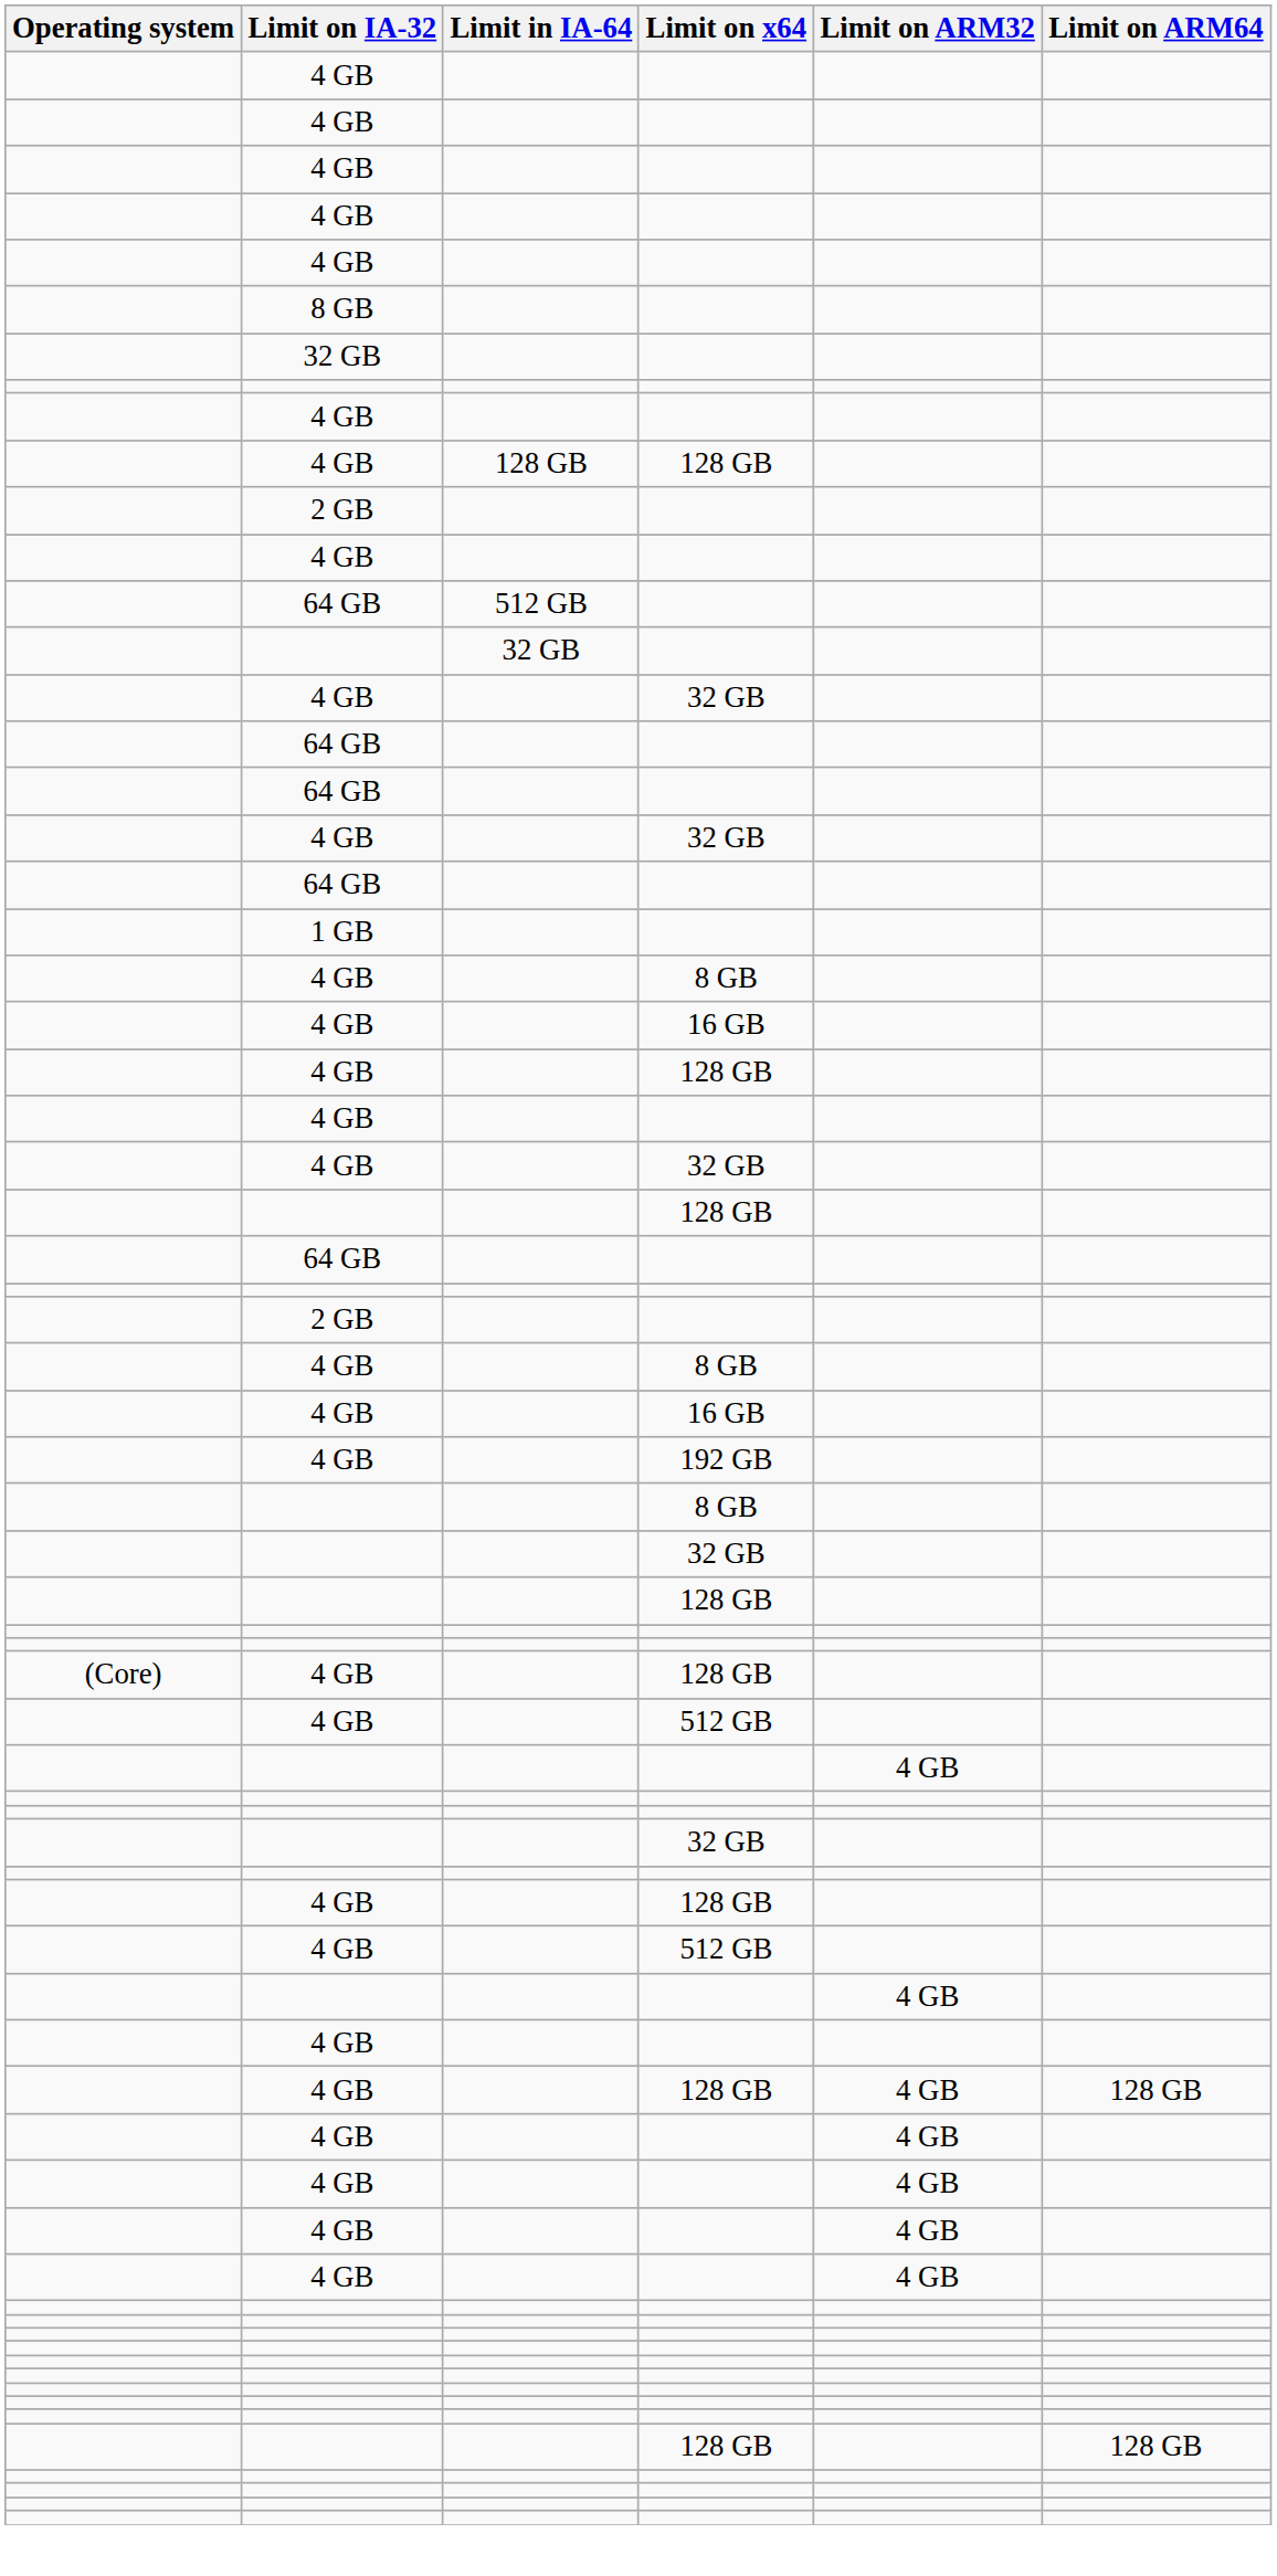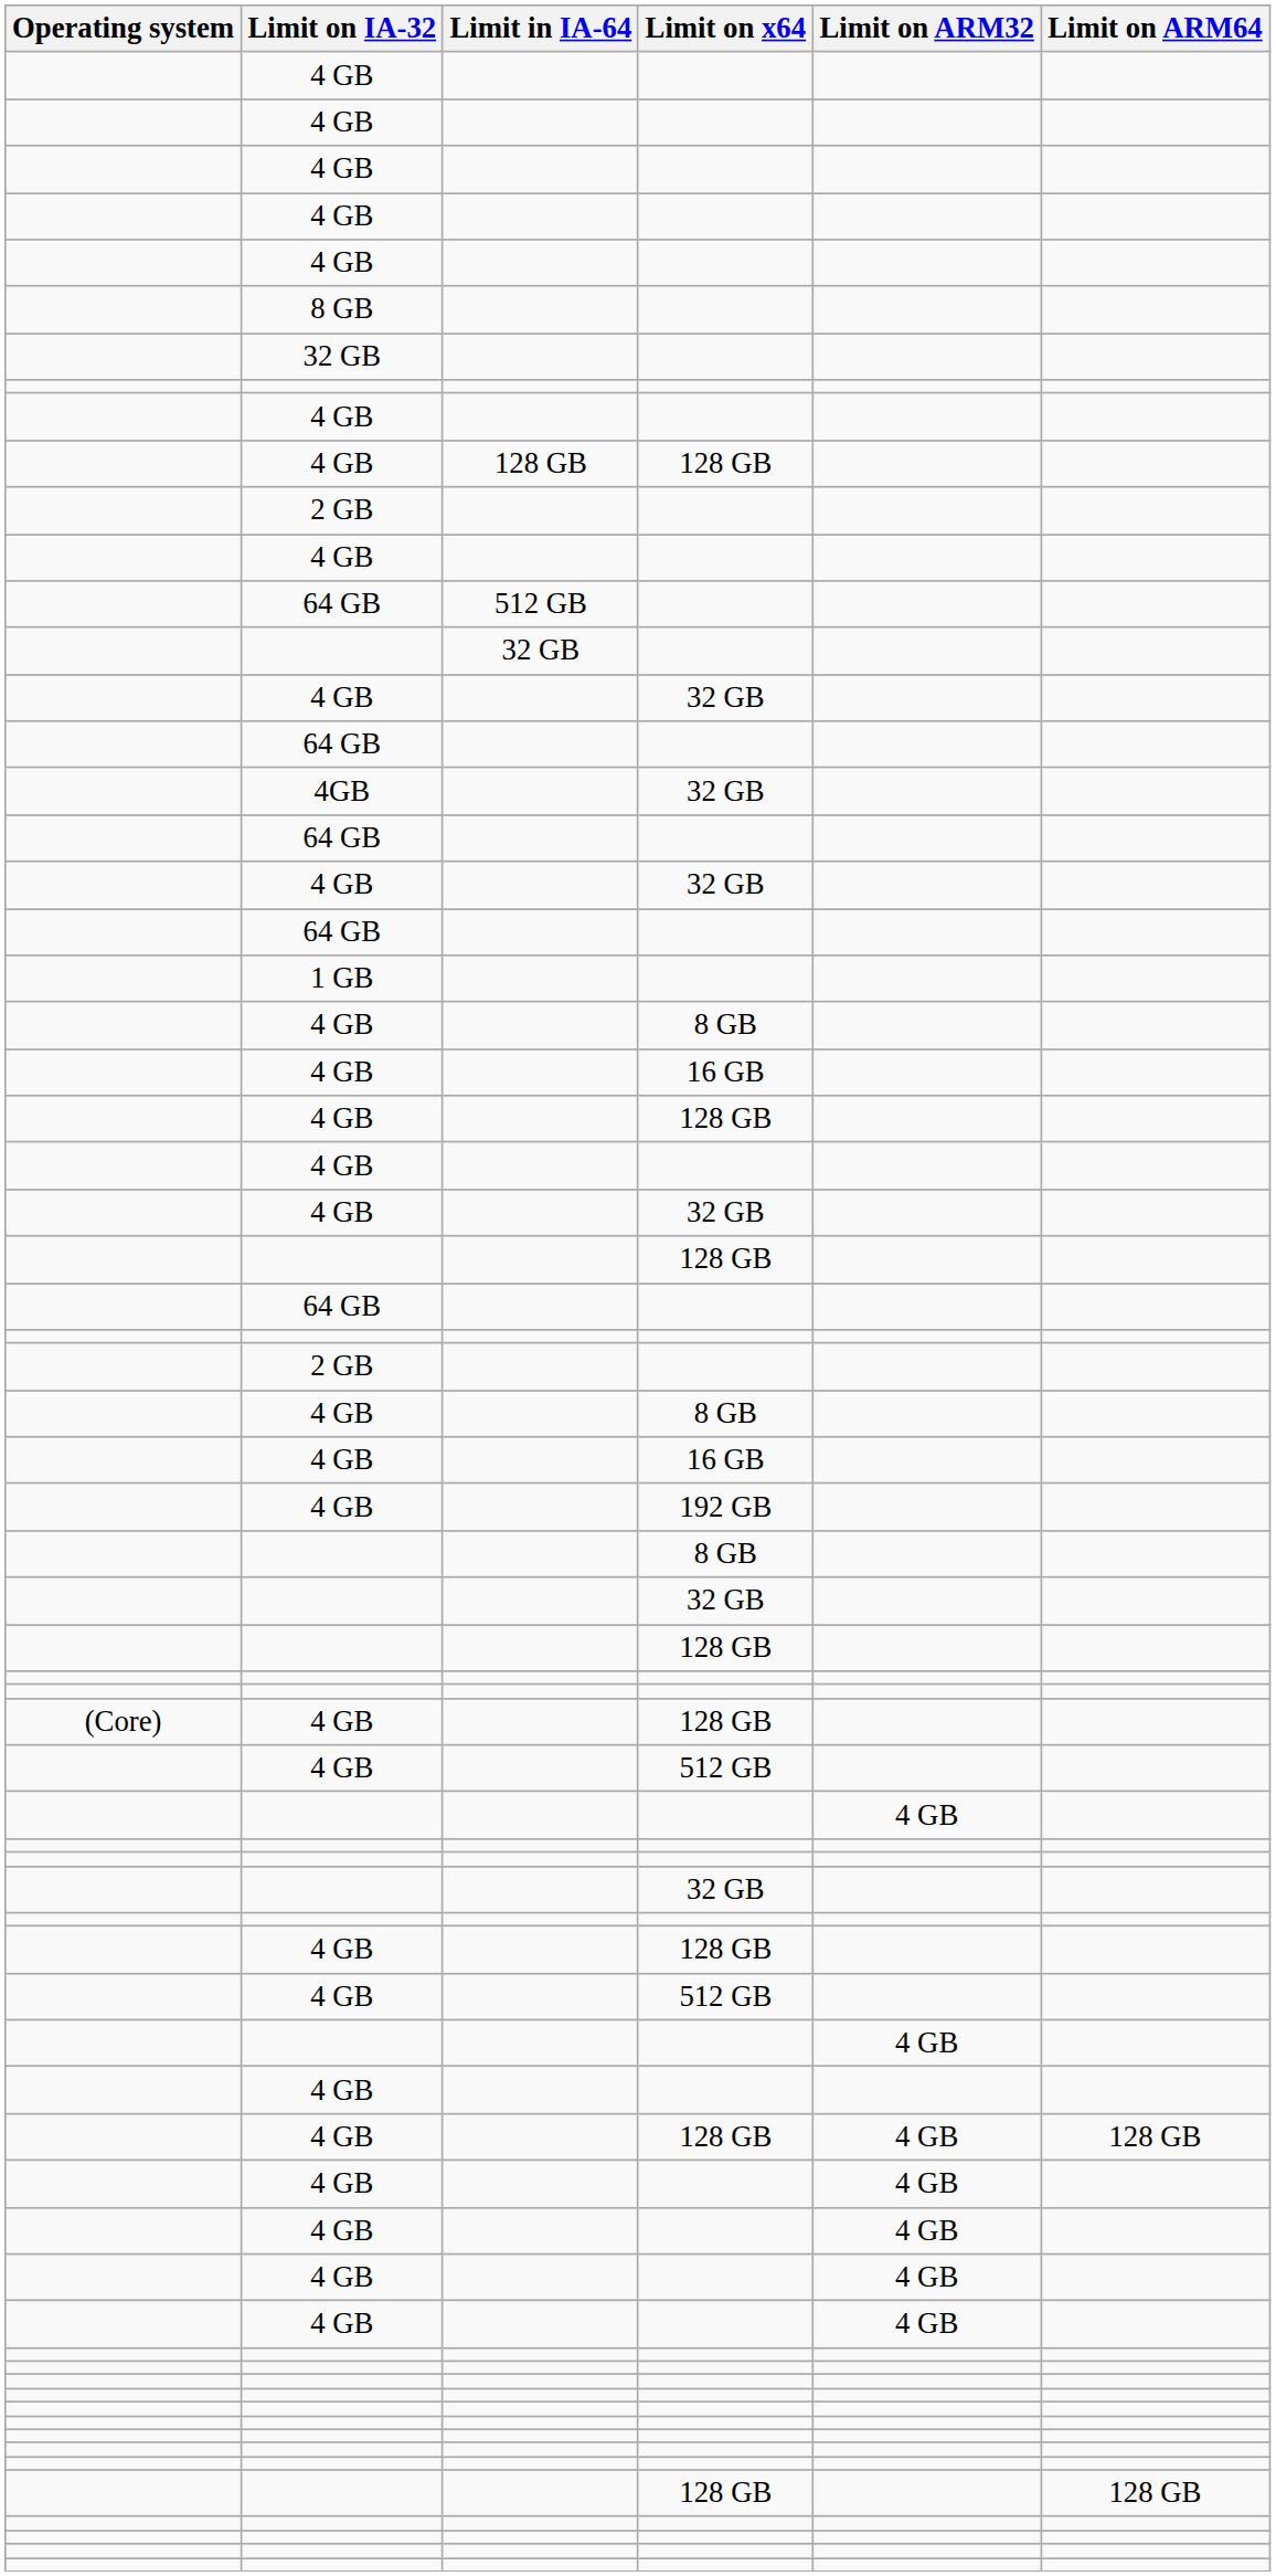 <table class="wikitable sortable" style=text-align:center>
 <tr>
 <th>Operating system</th>
 <th data-sort-type=number>Limit on <a href='#'>IA-32</a></th>
 <th>Limit in <a href='#'>IA-64</a></th>
 <th data-sort-type=number>Limit on <a href='#'>x64</a></th>
 <th>Limit on <a href='#'>ARM32</a></th>
 <th>Limit on <a href='#'>ARM64</a></th>
 </tr>
 <tr>
 <td></td>
 <td>4 GB</td>
 <td></td>
 <td></td>
 <td></td>
 <td></td>
 </tr>
 <tr>
 <td></td>
 <td>4 GB</td>
 <td></td>
 <td></td>
 <td></td>
 <td></td>
 </tr>
 <tr>
 <td></td>
 <td>4 GB</td>
 <td></td>
 <td></td>
 <td></td>
 <td></td>
 </tr>
 <tr>
 <td></td>
 <td>4 GB</td>
 <td></td>
 <td></td>
 <td></td>
 <td></td>
 </tr>
 <tr>
 <td></td>
 <td>4 GB</td>
 <td></td>
 <td></td>
 <td></td>
 <td></td>
 </tr>
 <tr>
 <td></td>
 <td>8 GB</td>
 <td></td>
 <td></td>
 <td></td>
 <td></td>
 </tr>
 <tr>
 <td></td>
 <td>32 GB</td>
 <td></td>
 <td></td>
 <td></td>
 <td></td>
 </tr>
 <tr>
 <td></td>
 <td></td>
 <td></td>
 <td></td>
 <td></td>
 <td></td>
 </tr>
 <tr>
 <td></td>
 <td>4 GB</td>
 <td></td>
 <td></td>
 <td></td>
 <td></td>
 </tr>
 <tr>
 <td></td>
 <td>4 GB</td>
 <td>128 GB</td>
 <td>128 GB</td>
 <td></td>
 <td></td>
 </tr>
 <tr>
 <td></td>
 <td>2 GB</td>
 <td></td>
 <td></td>
 <td></td>
 <td></td>
 </tr>
 <tr>
 <td></td>
 <td>4 GB</td>
 <td></td>
 <td></td>
 <td></td>
 <td></td>
 </tr>
 <tr>
 <td></td>
 <td>64 GB</td>
 <td>512 GB</td>
 <td></td>
 <td></td>
 <td></td>
 </tr>
 <tr>
 <td></td>
 <td></td>
 <td>32 GB</td>
 <td></td>
 <td></td>
 <td></td>
 </tr>
 <tr>
 <td></td>
 <td>4 GB</td>
 <td></td>
 <td>32 GB</td>
 <td></td>
 <td></td>
 </tr>
 <tr>
 <td></td>
 <td>64 GB</td>
 <td></td>
 <td></td>
+<td></td>
+<td></td>
+</tr>
+<tr>
+<td></td>
+<td>4GB</td>
+<td></td>
+<td>32 GB</td>
 <td></td>
 <td></td>
 </tr>
 <tr>
 <td></td>
 <td>64 GB</td>
 <td></td>
 <td></td>
 <td></td>
 <td></td>
 </tr>
 <tr>
 <td></td>
 <td>4 GB</td>
 <td></td>
 <td>32 GB</td>
 <td></td>
 <td></td>
 </tr>
 <tr>
 <td></td>
 <td>64 GB</td>
 <td></td>
 <td></td>
 <td></td>
 <td></td>
 </tr>
 <tr>
 <td></td>
 <td>1 GB</td>
 <td></td>
 <td></td>
 <td></td>
 <td></td>
 </tr>
 <tr>
 <td></td>
 <td>4 GB</td>
 <td></td>
 <td>8 GB</td>
 <td></td>
 <td></td>
 </tr>
 <tr>
 <td></td>
 <td>4 GB</td>
 <td></td>
 <td>16 GB</td>
 <td></td>
 <td></td>
 </tr>
 <tr>
 <td></td>
 <td>4 GB</td>
 <td></td>
 <td>128 GB</td>
 <td></td>
 <td></td>
 </tr>
 <tr>
 <td></td>
 <td>4 GB</td>
 <td></td>
 <td></td>
 <td></td>
 <td></td>
 </tr>
 <tr>
 <td></td>
 <td>4 GB</td>
 <td></td>
 <td>32 GB</td>
 <td></td>
 <td></td>
 </tr>
 <tr>
 <td></td>
 <td></td>
 <td></td>
 <td>128 GB</td>
 <td></td>
 <td></td>
 </tr>
 <tr>
 <td></td>
 <td>64 GB</td>
 <td></td>
 <td></td>
 <td></td>
 <td></td>
 </tr>
 <tr>
 <td></td>
 <td></td>
 <td></td>
 <td></td>
 <td></td>
 <td></td>
 </tr>
 <tr>
 <td></td>
 <td>2 GB</td>
 <td></td>
 <td></td>
 <td></td>
 <td></td>
 </tr>
 <tr>
 <td></td>
 <td>4 GB</td>
 <td></td>
 <td>8 GB</td>
 <td></td>
 <td></td>
 </tr>
 <tr>
 <td></td>
 <td>4 GB</td>
 <td></td>
 <td>16 GB</td>
 <td></td>
 <td></td>
 </tr>
 <tr>
 <td></td>
 <td>4 GB</td>
 <td></td>
 <td>192 GB</td>
 <td></td>
 <td></td>
 </tr>
 <tr>
 <td></td>
 <td></td>
 <td></td>
 <td>8 GB</td>
 <td></td>
 <td></td>
 </tr>
 <tr>
 <td></td>
 <td></td>
 <td></td>
 <td>32 GB</td>
 <td></td>
 <td></td>
 </tr>
 <tr>
 <td></td>
 <td></td>
 <td></td>
 <td>128 GB</td>
 <td></td>
 <td></td>
 </tr>
 <tr>
 <td></td>
 <td></td>
 <td></td>
 <td></td>
 <td></td>
 <td></td>
 </tr>
 <tr>
 <td></td>
 <td></td>
 <td></td>
 <td></td>
 <td></td>
 <td></td>
 </tr>
 <tr>
 <td> (Core)</td>
 <td>4 GB</td>
 <td></td>
 <td>128 GB</td>
 <td></td>
 <td></td>
 </tr>
 <tr>
 <td></td>
 <td>4 GB</td>
 <td></td>
 <td>512 GB</td>
 <td></td>
 <td></td>
 </tr>
 <tr>
 <td></td>
 <td></td>
 <td></td>
 <td></td>
 <td>4 GB</td>
 <td></td>
 </tr>
 <tr>
 <td></td>
 <td></td>
 <td></td>
 <td></td>
 <td></td>
 <td></td>
 </tr>
 <tr>
 <td></td>
 <td></td>
 <td></td>
 <td></td>
 <td></td>
 <td></td>
 </tr>
 <tr>
 <td></td>
 <td></td>
 <td></td>
 <td>32 GB</td>
 <td></td>
 <td></td>
 </tr>
 <tr>
 <td></td>
 <td></td>
 <td></td>
 <td></td>
 <td></td>
 <td></td>
 </tr>
 <tr>
 <td></td>
 <td>4 GB</td>
 <td></td>
 <td>128 GB</td>
 <td></td>
 <td></td>
 </tr>
 <tr>
 <td></td>
 <td>4 GB</td>
 <td></td>
 <td>512 GB</td>
 <td></td>
 <td></td>
 </tr>
 <tr>
 <td></td>
 <td></td>
 <td></td>
 <td></td>
 <td>4 GB</td>
 <td></td>
 </tr>
 <tr>
 <td></td>
 <td>4 GB</td>
 <td></td>
 <td></td>
 <td></td>
 <td></td>
 </tr>
 <tr>
 <td></td>
 <td>4 GB</td>
 <td></td>
 <td>128 GB</td>
 <td>4 GB</td>
 <td>128 GB</td>
 </tr>
 <tr>
 <td></td>
 <td>4 GB</td>
 <td></td>
 <td></td>
 <td>4 GB</td>
 <td></td>
 </tr>
 <tr>
 <td></td>
 <td>4 GB</td>
 <td></td>
 <td></td>
 <td>4 GB</td>
 <td></td>
 </tr>
 <tr>
 <td></td>
 <td>4 GB</td>
 <td></td>
 <td></td>
 <td>4 GB</td>
 <td></td>
 </tr>
 <tr>
 <td></td>
 <td>4 GB</td>
 <td></td>
 <td></td>
 <td>4 GB</td>
 <td></td>
 </tr>
 <tr>
 <td></td>
 <td></td>
 <td></td>
 <td></td>
 <td></td>
 <td></td>
 </tr>
 <tr>
 <td></td>
 <td></td>
 <td></td>
 <td></td>
 <td></td>
 <td></td>
 </tr>
 <tr>
 <td></td>
 <td></td>
 <td></td>
 <td></td>
 <td></td>
 <td></td>
 </tr>
 <tr>
 <td></td>
 <td></td>
 <td></td>
 <td></td>
 <td></td>
 <td></td>
 </tr>
 <tr>
 <td></td>
 <td></td>
 <td></td>
 <td></td>
 <td></td>
 <td></td>
 </tr>
 <tr>
 <td></td>
 <td></td>
 <td></td>
 <td></td>
 <td></td>
 <td></td>
 </tr>
 <tr>
 <td></td>
 <td></td>
 <td></td>
 <td></td>
 <td></td>
 <td></td>
 </tr>
 <tr>
 <td></td>
 <td></td>
 <td></td>
 <td></td>
 <td></td>
 <td></td>
 </tr>
 <tr>
 <td></td>
 <td></td>
 <td></td>
 <td></td>
 <td></td>
 <td></td>
 </tr>
 <tr>
 <td></td>
 <td></td>
 <td></td>
 <td>128 GB</td>
 <td></td>
 <td>128 GB</td>
 </tr>
 <tr>
 <td></td>
 <td></td>
 <td></td>
 <td></td>
 <td></td>
 <td></td>
 </tr>
 <tr>
 <td></td>
 <td></td>
 <td></td>
 <td></td>
 <td></td>
 <td></td>
 </tr>
 <tr>
 <td></td>
 <td></td>
 <td></td>
 <td></td>
 <td></td>
 <td></td>
 </tr>
 <tr>
 <td></td>
 <td></td>
 <td></td>
 <td></td>
 <td></td>
 <td></td>
 </tr>
 </table>
